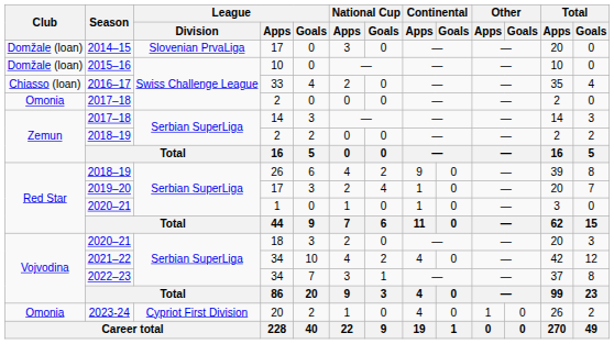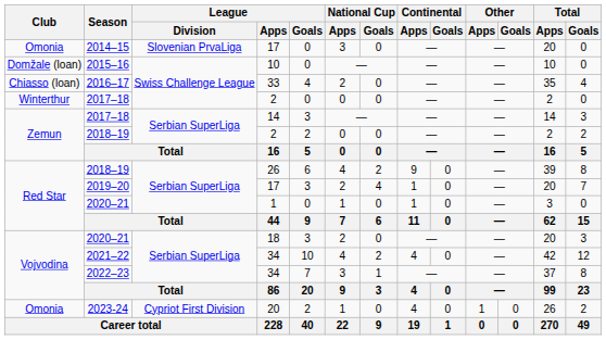 <table class="wikitable" style="text-align:center">
 <tr>
 <th rowspan="2">Club</th>
 <th rowspan="2">Season</th>
 <th colspan="3">League</th>
 <th colspan="2">National Cup</th>
 <th colspan="2">Continental</th>
 <th colspan="2">Other</th>
 <th colspan="2">Total</th>
 </tr>
 <tr>
 <th>Division</th>
 <th>Apps</th>
 <th>Goals</th>
 <th>Apps</th>
 <th>Goals</th>
 <th>Apps</th>
 <th>Goals</th>
 <th>Apps</th>
 <th>Goals</th>
 <th>Apps</th>
 <th>Goals</th>
 </tr>
 <tr>
-<td><a href='#'>Domžale</a> (loan)</td>
+<td><a href='#'>Omonia</a></td>
 <td><a href='#'>2014–15</a></td>
 <td><a href='#'>Slovenian PrvaLiga</a></td>
 <td>17</td>
 <td>0</td>
 <td>3</td>
 <td>0</td>
 <td colspan="2">—</td>
 <td colspan="2">—</td>
 <td>20</td>
 <td>0</td>
 </tr>
 <tr>
 <td><a href='#'>Domžale</a> (loan)</td>
 <td><a href='#'>2015–16</a></td>
 <td rowspan="3"><a href='#'>Swiss Challenge League</a></td>
 <td>10</td>
 <td>0</td>
 <td colspan="2">—</td>
 <td colspan="2">—</td>
 <td colspan="2">—</td>
 <td>10</td>
 <td>0</td>
 </tr>
 <tr>
 <td><a href='#'>Chiasso</a> (loan)</td>
 <td><a href='#'>2016–17</a></td>
 <td>33</td>
 <td>4</td>
 <td>2</td>
 <td>0</td>
 <td colspan="2">—</td>
 <td colspan="2">—</td>
 <td>35</td>
 <td>4</td>
 </tr>
 <tr>
-<td><a href='#'>Omonia</a></td>
+<td><a href='#'>Winterthur</a></td>
 <td><a href='#'>2017–18</a></td>
 <td>2</td>
 <td>0</td>
 <td>0</td>
 <td>0</td>
 <td colspan="2">—</td>
 <td colspan="2">—</td>
 <td>2</td>
 <td>0</td>
 </tr>
 <tr>
 <td rowspan="3"><a href='#'>Zemun</a></td>
 <td><a href='#'>2017–18</a></td>
 <td rowspan="2"><a href='#'>Serbian SuperLiga</a></td>
 <td>14</td>
 <td>3</td>
 <td colspan="2">—</td>
 <td colspan="2">—</td>
 <td colspan="2">—</td>
 <td>14</td>
 <td>3</td>
 </tr>
 <tr>
 <td><a href='#'>2018–19</a></td>
 <td>2</td>
 <td>2</td>
 <td>0</td>
 <td>0</td>
 <td colspan="2">—</td>
 <td colspan="2">—</td>
 <td>2</td>
 <td>2</td>
 </tr>
 <tr>
 <th colspan="2">Total</th>
 <th>16</th>
 <th>5</th>
 <th>0</th>
 <th>0</th>
 <th colspan="2">—</th>
 <th colspan="2">—</th>
 <th>16</th>
 <th>5</th>
 </tr>
 <tr>
 <td rowspan="4"><a href='#'>Red Star</a></td>
 <td><a href='#'>2018–19</a></td>
 <td rowspan="3"><a href='#'>Serbian SuperLiga</a></td>
 <td>26</td>
 <td>6</td>
 <td>4</td>
 <td>2</td>
 <td>9</td>
 <td>0</td>
 <td colspan="2">—</td>
 <td>39</td>
 <td>8</td>
 </tr>
 <tr>
 <td><a href='#'>2019–20</a></td>
 <td>17</td>
 <td>3</td>
 <td>2</td>
 <td>4</td>
 <td>1</td>
 <td>0</td>
 <td colspan="2">—</td>
 <td>20</td>
 <td>7</td>
 </tr>
 <tr>
 <td><a href='#'>2020–21</a></td>
 <td>1</td>
 <td>0</td>
 <td>1</td>
 <td>0</td>
 <td>1</td>
 <td>0</td>
 <td colspan="2">—</td>
 <td>3</td>
 <td>0</td>
 </tr>
 <tr>
 <th colspan="2">Total</th>
 <th>44</th>
 <th>9</th>
 <th>7</th>
 <th>6</th>
 <th>11</th>
 <th>0</th>
 <th colspan="2">—</th>
 <th>62</th>
 <th>15</th>
 </tr>
 <tr>
 <td rowspan="4"><a href='#'>Vojvodina</a></td>
 <td><a href='#'>2020–21</a></td>
 <td rowspan="3"><a href='#'>Serbian SuperLiga</a></td>
 <td>18</td>
 <td>3</td>
 <td>2</td>
 <td>0</td>
 <td colspan="2">—</td>
 <td colspan="2">—</td>
 <td>20</td>
 <td>3</td>
 </tr>
 <tr>
 <td><a href='#'>2021–22</a></td>
 <td>34</td>
 <td>10</td>
 <td>4</td>
 <td>2</td>
 <td>4</td>
 <td>0</td>
 <td colspan="2">—</td>
 <td>42</td>
 <td>12</td>
 </tr>
 <tr>
 <td><a href='#'>2022–23</a></td>
 <td>34</td>
 <td>7</td>
 <td>3</td>
 <td>1</td>
 <td colspan="2">—</td>
 <td colspan="2">—</td>
 <td>37</td>
 <td>8</td>
 </tr>
 <tr>
 <th colspan="2">Total</th>
 <th>86</th>
 <th>20</th>
 <th>9</th>
 <th>3</th>
 <th>4</th>
 <th>0</th>
 <th colspan="2">—</th>
 <th>99</th>
 <th>23</th>
 </tr>
 <tr>
 <td><a href='#'>Omonia</a></td>
 <td><a href='#'>2023-24</a></td>
 <td><a href='#'>Cypriot First Division</a></td>
 <td>20</td>
 <td>2</td>
 <td>1</td>
 <td>0</td>
 <td>4</td>
 <td>0</td>
 <td>1</td>
 <td>0</td>
 <td>26</td>
 <td>2</td>
 </tr>
 <tr>
 <th colspan="3">Career total</th>
 <th>228</th>
 <th>40</th>
 <th>22</th>
 <th>9</th>
 <th>19</th>
 <th>1</th>
 <th>0</th>
 <th>0</th>
 <th>270</th>
 <th>49</th>
 </tr>
 </table>
